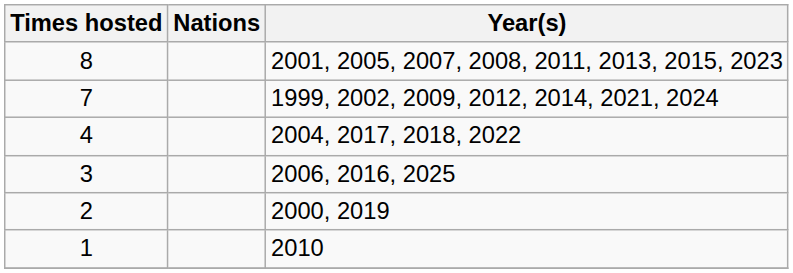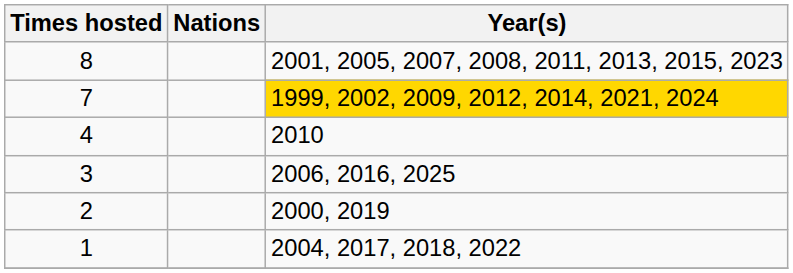 <table class="wikitable">
 <tr>
 <th>Times hosted</th>
 <th>Nations</th>
 <th>Year(s)</th>
 </tr>
 <tr>
 <td style="text-align:center;">8</td>
 <td></td>
 <td>2001, 2005, 2007, 2008, 2011, 2013, 2015, 2023</td>
 </tr>
 <tr>
 <td style="text-align:center;">7</td>
 <td></td>
-<td>1999, 2002, 2009, 2012, 2014, 2021, 2024</td>
+<td style="background: gold;">1999, 2002, 2009, 2012, 2014, 2021, 2024</td>
 </tr>
 <tr>
 <td style="text-align:center;">4</td>
 <td></td>
-<td>2004, 2017, 2018, 2022</td>
+<td>2010</td>
 </tr>
 <tr>
 <td style="text-align:center;">3</td>
 <td></td>
 <td>2006, 2016, 2025</td>
 </tr>
 <tr>
 <td style="text-align:center;">2</td>
 <td></td>
 <td>2000, 2019</td>
 </tr>
 <tr>
 <td style="text-align:center;">1</td>
 <td></td>
-<td>2010</td>
+<td>2004, 2017, 2018, 2022</td>
 </tr>
 <tr>
 </tr>
 </table>
